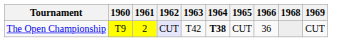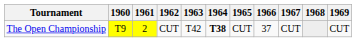 <table class="wikitable" style="font-size:95%;text-align:center;">
 <tr>
 <th>Tournament</th>
 <th>1960</th>
 <th>1961</th>
 <th>1962</th>
 <th>1963</th>
 <th>1964</th>
 <th>1965</th>
 <th>1966</th>
+<th>1967</th>
 <th>1968</th>
 <th>1969</th>
 </tr>
 <tr>
 <td align=left><a href='#'>The Open Championship</a></td>
 <td style="background:yellow;">T9</td>
 <td style="background:yellow;">2</td>
-<td style="background: lavender;">CUT</td>
+<td>CUT</td>
 <td>T42</td>
 <td><strong>T38</strong></td>
 <td>CUT</td>
-<td>36</td>
+<td>37</td>
+<td>CUT</td>
 <td style="background:#eeeeee;"></td>
 <td>CUT</td>
 </tr>
 </table>
